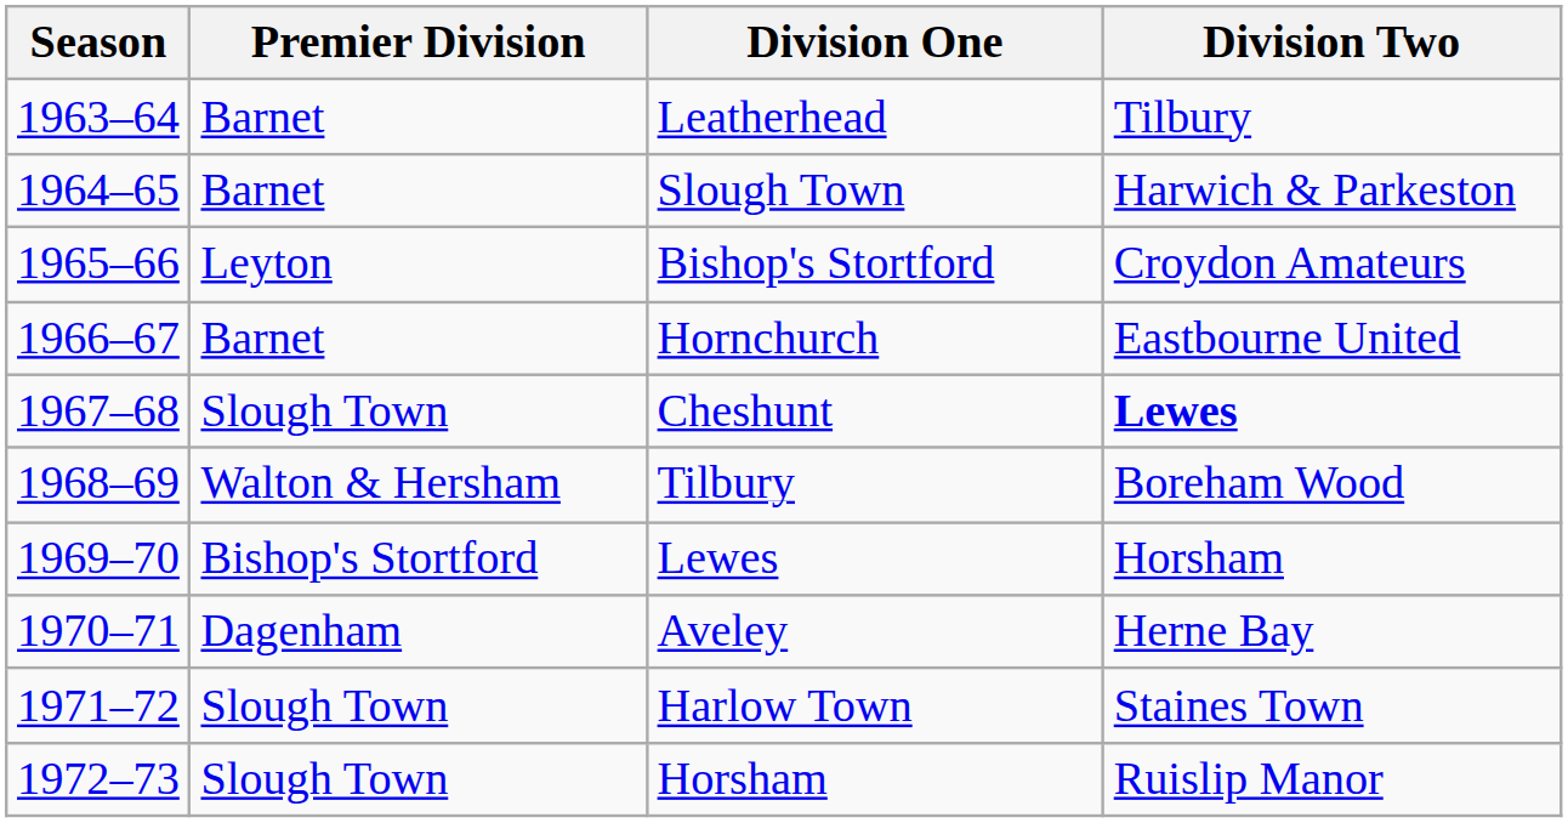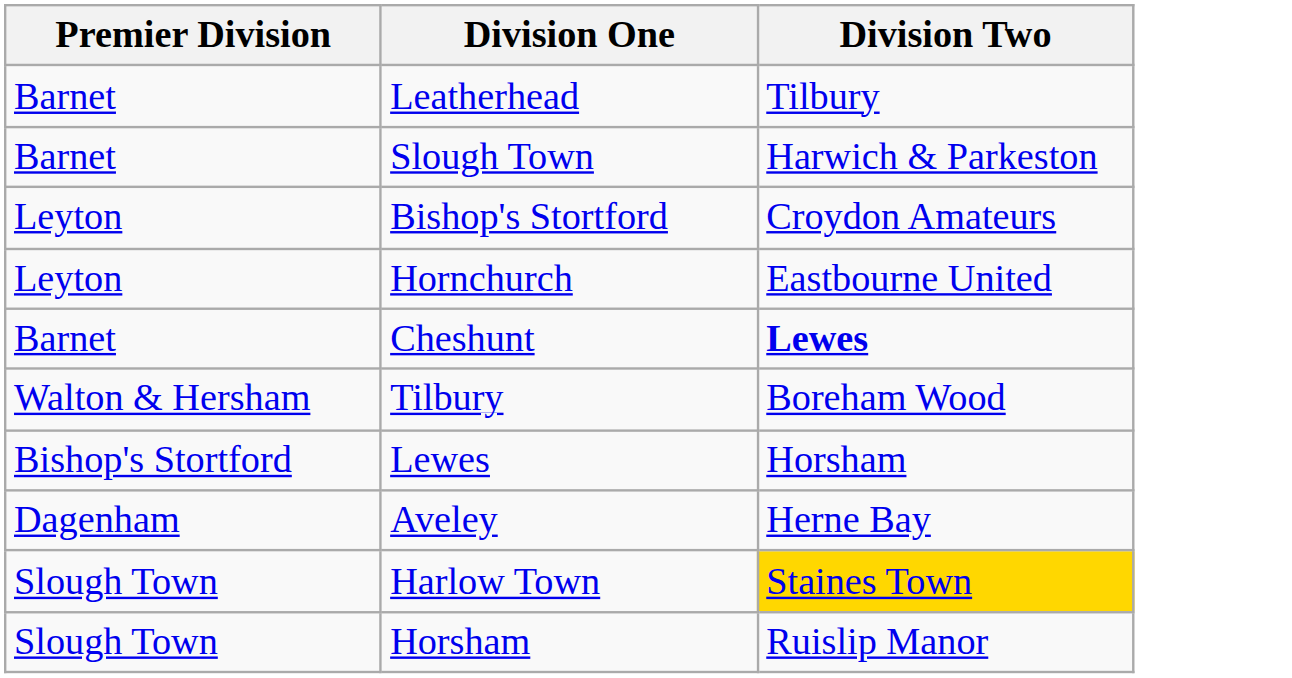 <table class=wikitable>
 <tr>
-<th>Season</th>
 <th width=150>Premier Division</th>
 <th width=150>Division One</th>
 <th width=150>Division Two</th>
 </tr>
 <tr>
-<td><a href='#'>1963–64</a></td>
 <td><a href='#'>Barnet</a></td>
 <td><a href='#'>Leatherhead</a></td>
 <td><a href='#'>Tilbury</a></td>
 </tr>
 <tr>
-<td><a href='#'>1964–65</a></td>
 <td><a href='#'>Barnet</a></td>
 <td><a href='#'>Slough Town</a></td>
 <td><a href='#'>Harwich & Parkeston</a></td>
 </tr>
 <tr>
-<td><a href='#'>1965–66</a></td>
 <td><a href='#'>Leyton</a></td>
 <td><a href='#'>Bishop's Stortford</a></td>
 <td><a href='#'>Croydon Amateurs</a></td>
 </tr>
 <tr>
-<td><a href='#'>1966–67</a></td>
-<td><a href='#'>Barnet</a></td>
+<td><a href='#'>Leyton</a></td>
 <td><a href='#'>Hornchurch</a></td>
 <td><a href='#'>Eastbourne United</a></td>
 </tr>
 <tr>
-<td><a href='#'>1967–68</a></td>
-<td><a href='#'>Slough Town</a></td>
+<td><a href='#'>Barnet</a></td>
 <td><a href='#'>Cheshunt</a></td>
 <td><strong><a href='#'>Lewes</a></strong></td>
 </tr>
 <tr>
-<td><a href='#'>1968–69</a></td>
 <td><a href='#'>Walton & Hersham</a></td>
 <td><a href='#'>Tilbury</a></td>
 <td><a href='#'>Boreham Wood</a></td>
 </tr>
 <tr>
-<td><a href='#'>1969–70</a></td>
 <td><a href='#'>Bishop's Stortford</a></td>
 <td><a href='#'>Lewes</a></td>
 <td><a href='#'>Horsham</a></td>
 </tr>
 <tr>
-<td><a href='#'>1970–71</a></td>
 <td><a href='#'>Dagenham</a></td>
 <td><a href='#'>Aveley</a></td>
 <td><a href='#'>Herne Bay</a></td>
 </tr>
 <tr>
-<td><a href='#'>1971–72</a></td>
 <td><a href='#'>Slough Town</a></td>
 <td><a href='#'>Harlow Town</a></td>
-<td><a href='#'>Staines Town</a></td>
+<td style="background: gold;"><a href='#'>Staines Town</a></td>
 </tr>
 <tr>
-<td><a href='#'>1972–73</a></td>
 <td><a href='#'>Slough Town</a></td>
 <td><a href='#'>Horsham</a></td>
 <td><a href='#'>Ruislip Manor</a></td>
 </tr>
 </table>
